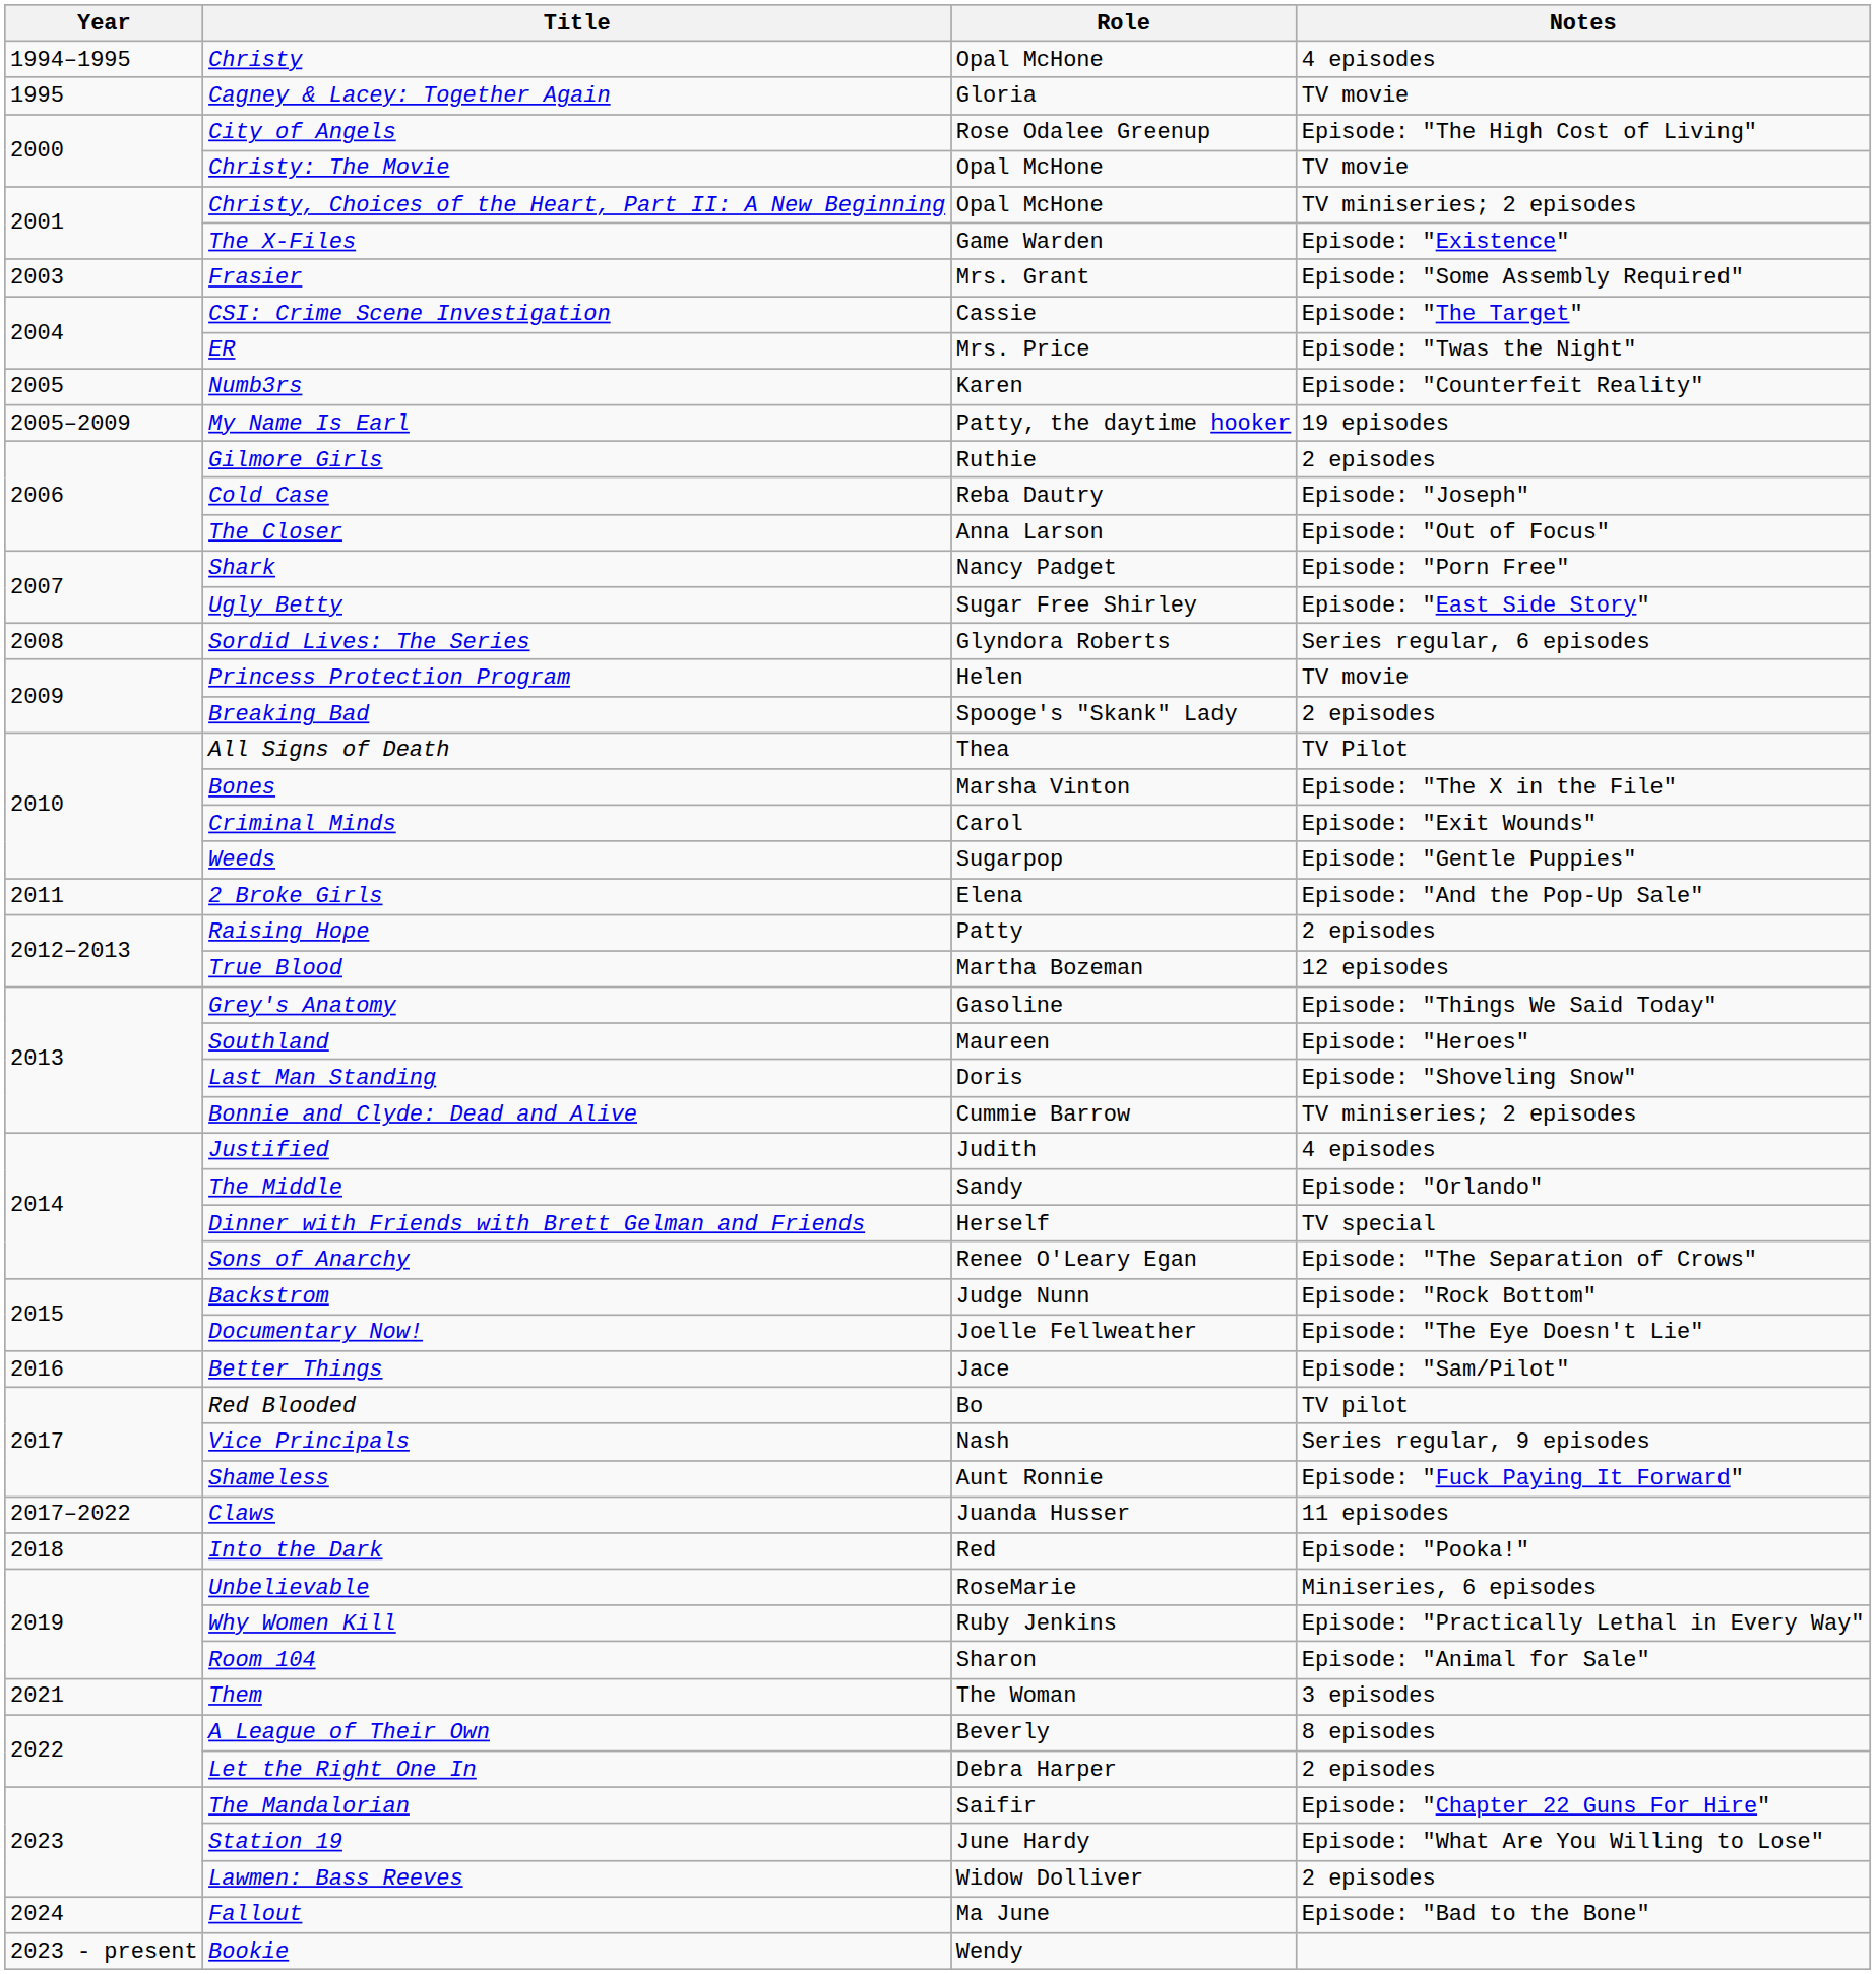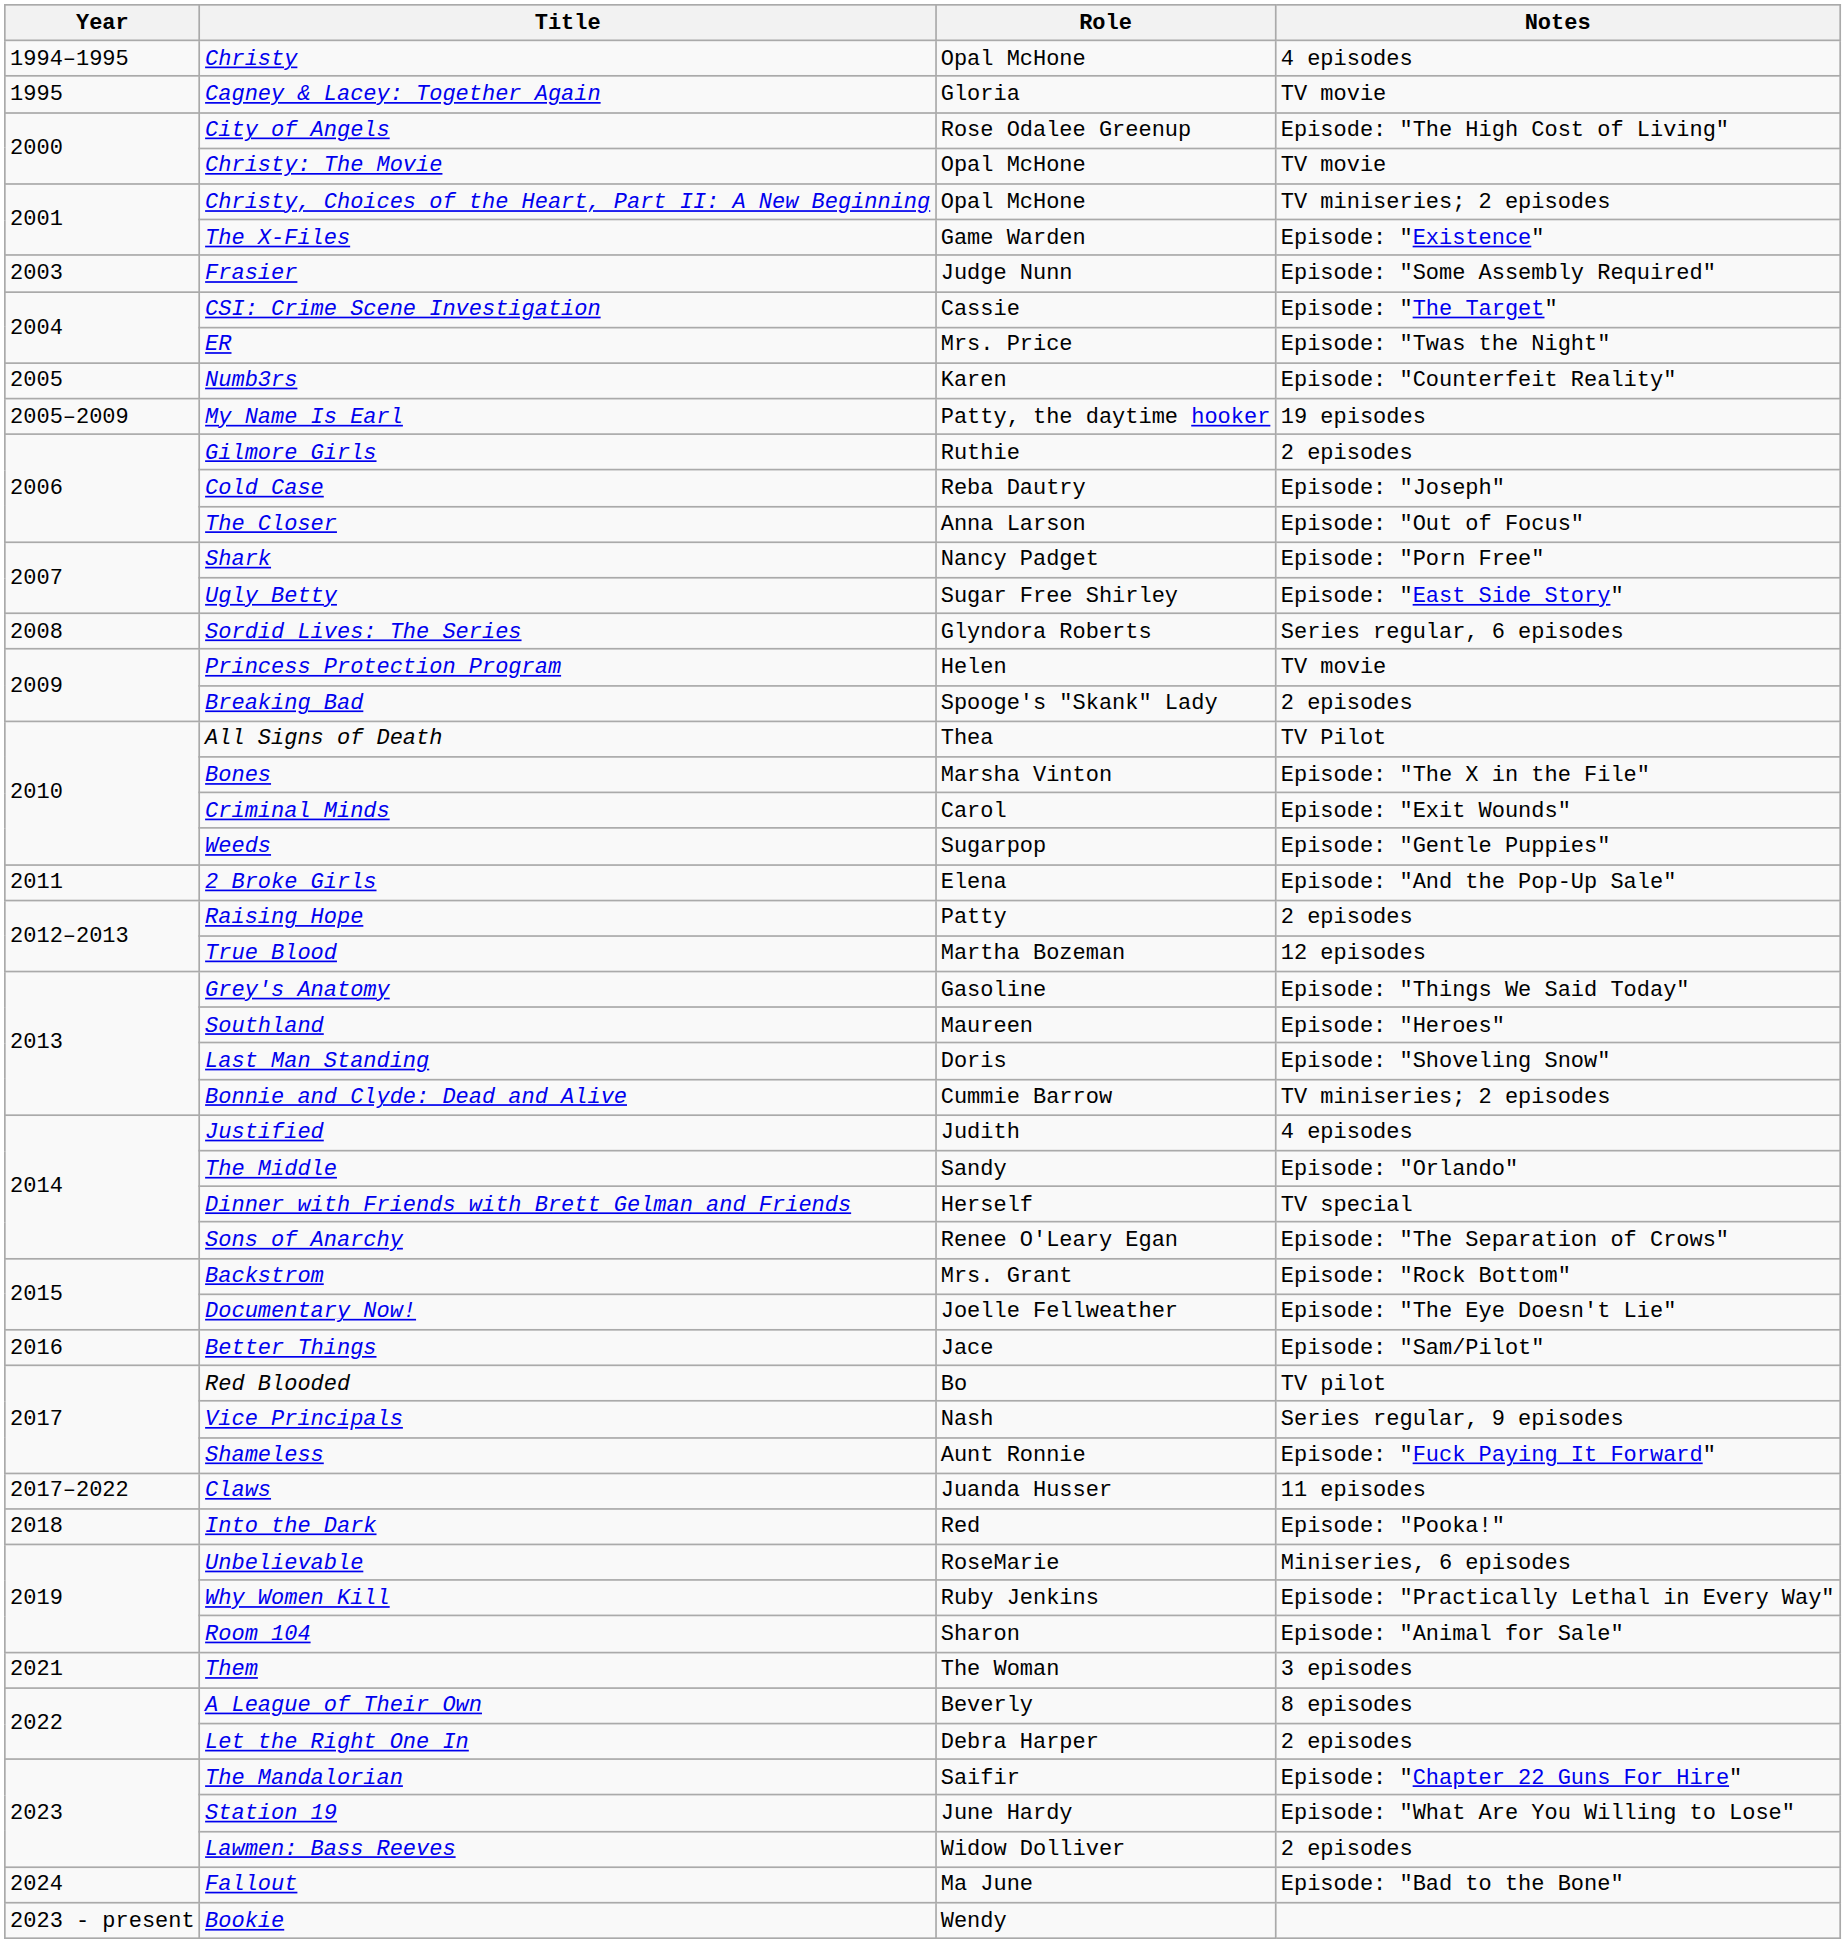 <table class="wikitable sortable plainrowheaders">
 <tr>
 <th scope="col">Year</th>
 <th scope="col">Title</th>
 <th scope="col">Role</th>
 <th scope="col" class="unsortable">Notes</th>
 </tr>
 <tr>
 <td>1994–1995</td>
 <td><em><a href='#'>Christy</a></em></td>
 <td>Opal McHone</td>
 <td>4 episodes</td>
 </tr>
 <tr>
 <td>1995</td>
 <td><em><a href='#'>Cagney & Lacey: Together Again</a></em></td>
 <td>Gloria</td>
 <td>TV movie</td>
 </tr>
 <tr>
 <td rowspan="2">2000</td>
 <td><em><a href='#'>City of Angels</a></em></td>
 <td>Rose Odalee Greenup</td>
 <td>Episode: "The High Cost of Living"</td>
 </tr>
 <tr>
 <td><em><a href='#'>Christy: The Movie</a></em></td>
 <td>Opal McHone</td>
 <td>TV movie</td>
 </tr>
 <tr>
 <td rowspan="2">2001</td>
 <td><em><a href='#'>Christy, Choices of the Heart, Part II: A New Beginning</a></em></td>
 <td>Opal McHone</td>
 <td>TV miniseries; 2 episodes</td>
 </tr>
 <tr>
 <td><em><a href='#'>The X-Files</a></em></td>
 <td>Game Warden</td>
 <td>Episode: "<a href='#'>Existence</a>"</td>
 </tr>
 <tr>
 <td>2003</td>
 <td><em><a href='#'>Frasier</a></em></td>
-<td>Mrs. Grant</td>
+<td>Judge Nunn</td>
 <td>Episode: "Some Assembly Required"</td>
 </tr>
 <tr>
 <td rowspan="2">2004</td>
 <td><em><a href='#'>CSI: Crime Scene Investigation</a></em></td>
 <td>Cassie</td>
 <td>Episode: "<a href='#'>The Target</a>"</td>
 </tr>
 <tr>
 <td><em><a href='#'>ER</a></em></td>
 <td>Mrs. Price</td>
 <td>Episode: "Twas the Night"</td>
 </tr>
 <tr>
 <td>2005</td>
 <td><em><a href='#'>Numb3rs</a></em></td>
 <td>Karen</td>
 <td>Episode: "Counterfeit Reality"</td>
 </tr>
 <tr>
 <td>2005–2009</td>
 <td><em><a href='#'>My Name Is Earl</a></em></td>
 <td>Patty, the daytime <a href='#'>hooker</a></td>
 <td>19 episodes</td>
 </tr>
 <tr>
 <td rowspan="3">2006</td>
 <td><em><a href='#'>Gilmore Girls</a></em></td>
 <td>Ruthie</td>
 <td>2 episodes</td>
 </tr>
 <tr>
 <td><em><a href='#'>Cold Case</a></em></td>
 <td>Reba Dautry</td>
 <td>Episode: "Joseph"</td>
 </tr>
 <tr>
 <td><em><a href='#'>The Closer</a></em></td>
 <td>Anna Larson</td>
 <td>Episode: "Out of Focus"</td>
 </tr>
 <tr>
 <td rowspan="2">2007</td>
 <td><em><a href='#'>Shark</a></em></td>
 <td>Nancy Padget</td>
 <td>Episode: "Porn Free"</td>
 </tr>
 <tr>
 <td><em><a href='#'>Ugly Betty</a></em></td>
 <td>Sugar Free Shirley</td>
 <td>Episode: "<a href='#'>East Side Story</a>"</td>
 </tr>
 <tr>
 <td>2008</td>
 <td><em><a href='#'>Sordid Lives: The Series</a></em></td>
 <td>Glyndora Roberts</td>
 <td>Series regular, 6 episodes</td>
 </tr>
 <tr>
 <td rowspan="2">2009</td>
 <td><em><a href='#'>Princess Protection Program</a></em></td>
 <td>Helen</td>
 <td>TV movie</td>
 </tr>
 <tr>
 <td><em><a href='#'>Breaking Bad</a></em></td>
 <td>Spooge's "Skank" Lady</td>
 <td>2 episodes</td>
 </tr>
 <tr>
 <td rowspan="4">2010</td>
 <td><em>All Signs of Death</em></td>
 <td>Thea</td>
 <td>TV Pilot</td>
 </tr>
 <tr>
 <td><em><a href='#'>Bones</a></em></td>
 <td>Marsha Vinton</td>
 <td>Episode: "The X in the File"</td>
 </tr>
 <tr>
 <td><em><a href='#'>Criminal Minds</a></em></td>
 <td>Carol</td>
 <td>Episode: "Exit Wounds"</td>
 </tr>
 <tr>
 <td><em><a href='#'>Weeds</a></em></td>
 <td>Sugarpop</td>
 <td>Episode: "Gentle Puppies"</td>
 </tr>
 <tr>
 <td>2011</td>
 <td><em><a href='#'>2 Broke Girls</a></em></td>
 <td>Elena</td>
 <td>Episode: "And the Pop-Up Sale"</td>
 </tr>
 <tr>
 <td rowspan="2">2012–2013</td>
 <td><em><a href='#'>Raising Hope</a></em></td>
 <td>Patty</td>
 <td>2 episodes</td>
 </tr>
 <tr>
 <td><em><a href='#'>True Blood</a></em></td>
 <td>Martha Bozeman</td>
 <td>12 episodes</td>
 </tr>
 <tr>
 <td rowspan="4">2013</td>
 <td><em><a href='#'>Grey's Anatomy</a></em></td>
 <td>Gasoline</td>
 <td>Episode: "Things We Said Today"</td>
 </tr>
 <tr>
 <td><em><a href='#'>Southland</a></em></td>
 <td>Maureen</td>
 <td>Episode: "Heroes"</td>
 </tr>
 <tr>
 <td><em><a href='#'>Last Man Standing</a></em></td>
 <td>Doris</td>
 <td>Episode: "Shoveling Snow"</td>
 </tr>
 <tr>
 <td><em><a href='#'>Bonnie and Clyde: Dead and Alive</a></em></td>
 <td>Cummie Barrow</td>
 <td>TV miniseries; 2 episodes</td>
 </tr>
 <tr>
 <td rowspan="4">2014</td>
 <td><em><a href='#'>Justified</a></em></td>
 <td>Judith</td>
 <td>4 episodes</td>
 </tr>
 <tr>
 <td><em><a href='#'>The Middle</a></em></td>
 <td>Sandy</td>
 <td>Episode: "Orlando"</td>
 </tr>
 <tr>
 <td><em><a href='#'>Dinner with Friends with Brett Gelman and Friends</a></em></td>
 <td>Herself</td>
 <td>TV special</td>
 </tr>
 <tr>
 <td><em><a href='#'>Sons of Anarchy</a></em></td>
 <td>Renee O'Leary Egan</td>
 <td>Episode: "The Separation of Crows"</td>
 </tr>
 <tr>
 <td rowspan="2">2015</td>
 <td><em><a href='#'>Backstrom</a></em></td>
-<td>Judge Nunn</td>
+<td>Mrs. Grant</td>
 <td>Episode: "Rock Bottom"</td>
 </tr>
 <tr>
 <td><em><a href='#'>Documentary Now!</a></em></td>
 <td>Joelle Fellweather</td>
 <td>Episode: "The Eye Doesn't Lie"</td>
 </tr>
 <tr>
 <td>2016</td>
 <td><em><a href='#'>Better Things</a></em></td>
 <td>Jace</td>
 <td>Episode: "Sam/Pilot"</td>
 </tr>
 <tr>
 <td rowspan="3">2017</td>
 <td><em>Red Blooded</em></td>
 <td>Bo</td>
 <td>TV pilot</td>
 </tr>
 <tr>
 <td><em><a href='#'>Vice Principals</a></em></td>
 <td>Nash</td>
 <td>Series regular, 9 episodes</td>
 </tr>
 <tr>
 <td><em><a href='#'>Shameless</a></em></td>
 <td>Aunt Ronnie</td>
 <td>Episode: "<a href='#'>Fuck Paying It Forward</a>"</td>
 </tr>
 <tr>
 <td>2017–2022</td>
 <td><em><a href='#'>Claws</a></em></td>
 <td>Juanda Husser</td>
 <td>11 episodes</td>
 </tr>
 <tr>
 <td>2018</td>
 <td><em><a href='#'>Into the Dark</a></em></td>
 <td>Red</td>
 <td>Episode: "Pooka!"</td>
 </tr>
 <tr>
 <td rowspan="3">2019</td>
 <td><em><a href='#'>Unbelievable</a></em></td>
 <td>RoseMarie</td>
 <td>Miniseries, 6 episodes</td>
 </tr>
 <tr>
 <td><em><a href='#'>Why Women Kill</a></em></td>
 <td>Ruby Jenkins</td>
 <td>Episode: "Practically Lethal in Every Way"</td>
 </tr>
 <tr>
 <td><em><a href='#'>Room 104</a></em></td>
 <td>Sharon</td>
 <td>Episode: "Animal for Sale"</td>
 </tr>
 <tr>
 <td>2021</td>
 <td><em><a href='#'>Them</a></em></td>
 <td>The Woman</td>
 <td>3 episodes</td>
 </tr>
 <tr>
 <td rowspan="2">2022</td>
 <td><em><a href='#'>A League of Their Own</a></em></td>
 <td>Beverly</td>
 <td>8 episodes</td>
 </tr>
 <tr>
 <td><em><a href='#'>Let the Right One In</a></em></td>
 <td>Debra Harper</td>
 <td>2 episodes</td>
 </tr>
 <tr>
 <td rowspan="3">2023</td>
 <td><em><a href='#'>The Mandalorian</a></em></td>
 <td>Saifir</td>
 <td>Episode: "<a href='#'>Chapter 22 Guns For Hire</a>"</td>
 </tr>
 <tr>
 <td><em><a href='#'>Station 19</a></em></td>
 <td>June Hardy</td>
 <td>Episode: "What Are You Willing to Lose"</td>
 </tr>
 <tr>
 <td><em><a href='#'>Lawmen: Bass Reeves</a></em></td>
 <td>Widow Dolliver</td>
 <td>2 episodes</td>
 </tr>
 <tr>
 <td>2024</td>
 <td><em><a href='#'>Fallout</a></em></td>
 <td>Ma June</td>
 <td>Episode: "Bad to the Bone"</td>
 </tr>
 <tr>
 <td>2023 - present</td>
 <td><em><a href='#'>Bookie</a></em></td>
 <td>Wendy</td>
 </tr>
 </table>
